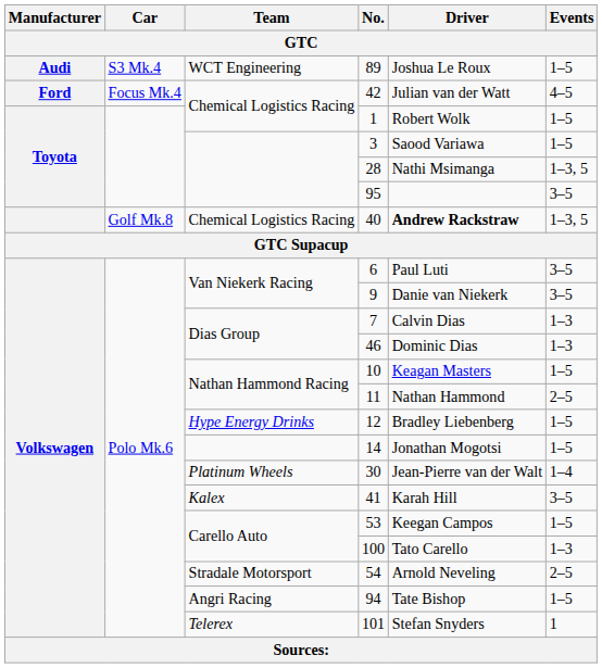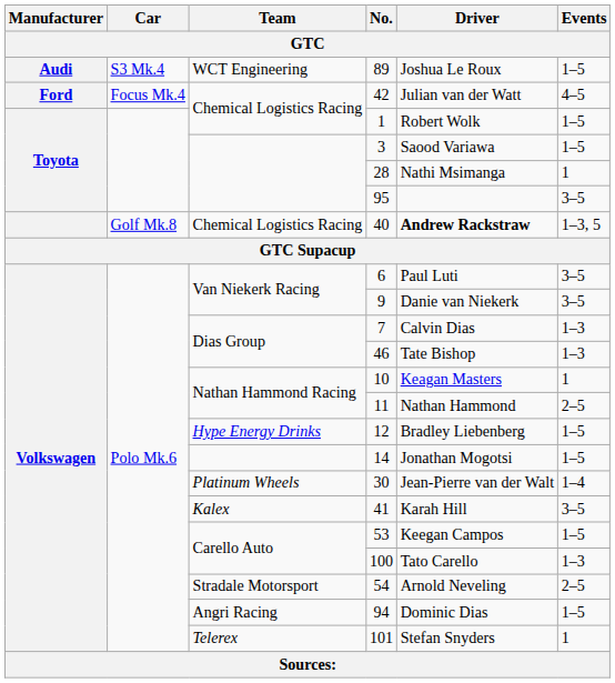 <table class="wikitable" style="font-size:90%;">
 <tr>
 <th>Manufacturer</th>
 <th>Car</th>
 <th>Team</th>
 <th>No.</th>
 <th>Driver</th>
 <th>Events</th>
 </tr>
 <tr>
 <th colspan=6>GTC</th>
 </tr>
 <tr>
 <th><a href='#'>Audi</a></th>
 <td><a href='#'>S3 Mk.4</a></td>
 <td>WCT Engineering</td>
 <td align=center>89</td>
 <td> Joshua Le Roux</td>
 <td>1–5</td>
 </tr>
 <tr>
 <th><a href='#'>Ford</a></th>
 <td><a href='#'>Focus Mk.4</a></td>
 <td rowspan=2>Chemical Logistics Racing</td>
 <td align=center>42</td>
 <td> Julian van der Watt</td>
 <td>4–5</td>
 </tr>
 <tr>
 <th rowspan=4><a href='#'>Toyota</a></th>
 <td rowspan=4></td>
 <td align=center>1</td>
 <td> Robert Wolk</td>
 <td>1–5</td>
 </tr>
 <tr>
 <td rowspan=3></td>
 <td align=center>3</td>
 <td> Saood Variawa</td>
 <td>1–5</td>
 </tr>
 <tr>
 <td align=center>28</td>
 <td> Nathi Msimanga</td>
-<td>1–3, 5</td>
+<td>1</td>
 </tr>
 <tr>
 <td align=center>95</td>
 <td></td>
 <td>3–5</td>
 </tr>
 <tr>
 <th></th>
 <td><a href='#'>Golf Mk.8</a></td>
 <td>Chemical Logistics Racing</td>
 <td align=center>40</td>
 <td><strong> Andrew Rackstraw</strong></td>
 <td>1–3, 5</td>
 </tr>
 <tr>
 <th colspan=6>GTC Supacup</th>
 </tr>
 <tr>
 <th rowspan=15><a href='#'>Volkswagen</a></th>
 <td rowspan=15><a href='#'>Polo Mk.6</a></td>
 <td rowspan=2>Van Niekerk Racing</td>
 <td align=center>6</td>
 <td> Paul Luti</td>
 <td>3–5</td>
 </tr>
 <tr>
 <td align=center>9</td>
 <td> Danie van Niekerk</td>
 <td>3–5</td>
 </tr>
 <tr>
 <td rowspan=2>Dias Group</td>
 <td align=center>7</td>
 <td> Calvin Dias</td>
 <td>1–3</td>
 </tr>
 <tr>
 <td align=center>46</td>
-<td> Dominic Dias</td>
+<td> Tate Bishop</td>
 <td>1–3</td>
 </tr>
 <tr>
 <td rowspan=2>Nathan Hammond Racing</td>
 <td align=center>10</td>
 <td> <a href='#'>Keagan Masters</a></td>
-<td>1–5</td>
+<td>1</td>
 </tr>
 <tr>
 <td align=center>11</td>
 <td> Nathan Hammond</td>
 <td>2–5</td>
 </tr>
 <tr>
 <td><em><a href='#'>Hype Energy Drinks</a></em></td>
 <td align=center>12</td>
 <td> Bradley Liebenberg</td>
 <td>1–5</td>
 </tr>
 <tr>
 <td></td>
 <td align=center>14</td>
 <td> Jonathan Mogotsi</td>
 <td>1–5</td>
 </tr>
 <tr>
 <td><em>Platinum Wheels</em></td>
 <td align=center>30</td>
 <td> Jean-Pierre van der Walt</td>
 <td>1–4</td>
 </tr>
 <tr>
 <td><em>Kalex</em></td>
 <td align=center>41</td>
 <td> Karah Hill</td>
 <td>3–5</td>
 </tr>
 <tr>
 <td rowspan=2>Carello Auto</td>
 <td align=center>53</td>
 <td> Keegan Campos</td>
 <td>1–5</td>
 </tr>
 <tr>
 <td align=center>100</td>
 <td> Tato Carello</td>
 <td>1–3</td>
 </tr>
 <tr>
 <td>Stradale Motorsport</td>
 <td align=center>54</td>
 <td> Arnold Neveling</td>
 <td>2–5</td>
 </tr>
 <tr>
 <td>Angri Racing</td>
 <td align=center>94</td>
-<td> Tate Bishop</td>
+<td> Dominic Dias</td>
 <td>1–5</td>
 </tr>
 <tr>
 <td><em>Telerex</em></td>
 <td align=center>101</td>
 <td> Stefan Snyders</td>
 <td>1</td>
 </tr>
 <tr>
 <th colspan=6>Sources:</th>
 </tr>
 </table>
